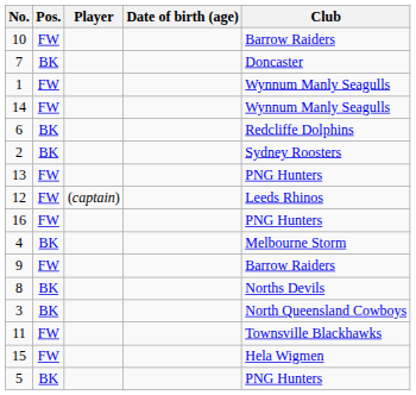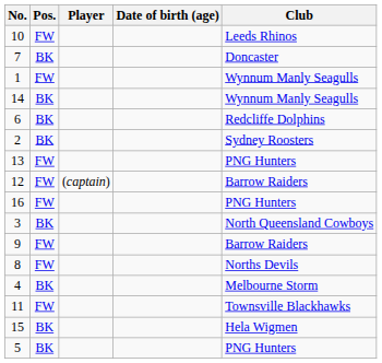 <table class="wikitable sortable">
 <tr>
 <th>No.</th>
 <th>Pos.</th>
 <th>Player</th>
 <th>Date of birth (age)</th>
 <th>Club</th>
 </tr>
 <tr>
 <td align=center>10</td>
 <td align=center><a href='#'>FW</a></td>
 <td></td>
 <td></td>
-<td> <a href='#'>Barrow Raiders</a></td>
+<td> <a href='#'>Leeds Rhinos</a></td>
 </tr>
 <tr>
 <td align=center>7</td>
 <td align=center><a href='#'>BK</a></td>
 <td></td>
 <td></td>
 <td> <a href='#'>Doncaster</a></td>
 </tr>
 <tr>
 <td align=center>1</td>
 <td align=center><a href='#'>FW</a></td>
 <td></td>
 <td></td>
 <td> <a href='#'>Wynnum Manly Seagulls</a></td>
 </tr>
 <tr>
 <td align=center>14</td>
-<td align=center><a href='#'>FW</a></td>
+<td align=center><a href='#'>BK</a></td>
 <td></td>
 <td></td>
 <td> <a href='#'>Wynnum Manly Seagulls</a></td>
 </tr>
 <tr>
 <td align=center>6</td>
 <td align=center><a href='#'>BK</a></td>
 <td></td>
 <td></td>
 <td> <a href='#'>Redcliffe Dolphins</a></td>
 </tr>
 <tr>
 <td align=center>2</td>
 <td align=center><a href='#'>BK</a></td>
 <td></td>
 <td></td>
 <td> <a href='#'>Sydney Roosters</a></td>
 </tr>
 <tr>
 <td align=center>13</td>
 <td align=center><a href='#'>FW</a></td>
 <td></td>
 <td></td>
 <td> <a href='#'>PNG Hunters</a></td>
 </tr>
 <tr>
 <td align=center>12</td>
 <td align=center><a href='#'>FW</a></td>
 <td> (<em>captain</em>)</td>
 <td></td>
-<td> <a href='#'>Leeds Rhinos</a></td>
+<td> <a href='#'>Barrow Raiders</a></td>
 </tr>
 <tr>
 <td align=center>16</td>
 <td align=center><a href='#'>FW</a></td>
 <td></td>
 <td></td>
 <td> <a href='#'>PNG Hunters</a></td>
 </tr>
 <tr>
-<td align=center>4</td>
+<td align=center>3</td>
 <td align=center><a href='#'>BK</a></td>
 <td></td>
 <td></td>
-<td> <a href='#'>Melbourne Storm</a></td>
+<td> <a href='#'>North Queensland Cowboys</a></td>
 </tr>
 <tr>
 <td align=center>9</td>
 <td align=center><a href='#'>FW</a></td>
 <td></td>
 <td></td>
 <td> <a href='#'>Barrow Raiders</a></td>
 </tr>
 <tr>
 <td align=center>8</td>
-<td align=center><a href='#'>BK</a></td>
+<td align=center><a href='#'>FW</a></td>
 <td></td>
 <td></td>
 <td> <a href='#'>Norths Devils</a></td>
 </tr>
 <tr>
-<td align=center>3</td>
+<td align=center>4</td>
 <td align=center><a href='#'>BK</a></td>
 <td></td>
 <td></td>
-<td> <a href='#'>North Queensland Cowboys</a></td>
+<td> <a href='#'>Melbourne Storm</a></td>
 </tr>
 <tr>
 <td align=center>11</td>
 <td align=center><a href='#'>FW</a></td>
 <td></td>
 <td></td>
 <td> <a href='#'>Townsville Blackhawks</a></td>
 </tr>
 <tr>
 <td align=center>15</td>
-<td align=center><a href='#'>FW</a></td>
+<td align=center><a href='#'>BK</a></td>
 <td></td>
 <td></td>
 <td> <a href='#'>Hela Wigmen</a></td>
 </tr>
 <tr>
 <td align=center>5</td>
 <td align=center><a href='#'>BK</a></td>
 <td></td>
 <td></td>
 <td> <a href='#'>PNG Hunters</a></td>
 </tr>
 </table>
